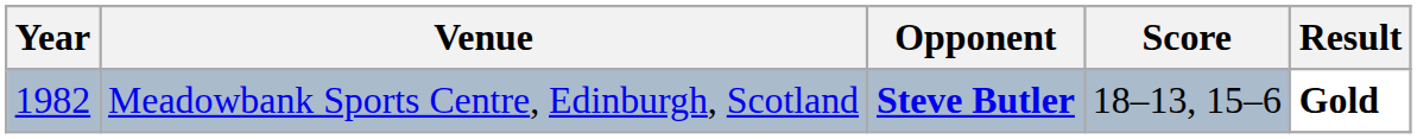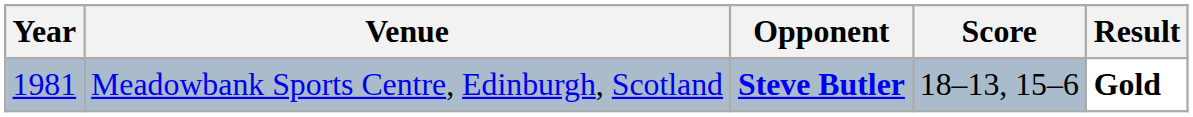 <table class="sortable wikitable" style="font-size: 90%;">
 <tr>
 <th>Year</th>
 <th>Venue</th>
 <th>Opponent</th>
 <th>Score</th>
 <th>Result</th>
 </tr>
 <tr style="background:#AABBCC">
-<td align="center"><a href='#'>1982</a></td>
+<td align="center"><a href='#'>1981</a></td>
 <td align="left"><a href='#'>Meadowbank Sports Centre</a>, <a href='#'>Edinburgh</a>, <a href='#'>Scotland</a></td>
 <td align="left"><strong> <a href='#'>Steve Butler</a></strong></td>
 <td align="left">18–13, 15–6</td>
 <td style="text-align:left; background:white"> <strong>Gold</strong></td>
 </tr>
 </table>
